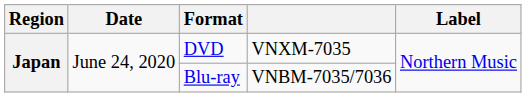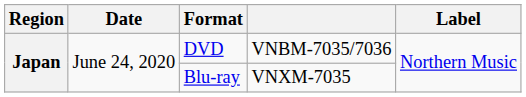 <table class="wikitable plainrowheaders">
 <tr>
 <th style="text-align:center;">Region</th>
 <th style="text-align:center;">Date</th>
 <th>Format</th>
 <th></th>
 <th>Label</th>
 </tr>
 <tr>
 <th scope="row" rowspan="2">Japan</th>
 <td rowspan="2">June 24, 2020</td>
 <td rowspan="1"><a href='#'>DVD</a></td>
-<td>VNXM-7035</td>
+<td>VNBM-7035/7036</td>
 <td rowspan="2"><a href='#'>Northern Music</a></td>
 </tr>
 <tr>
 <td><a href='#'>Blu-ray</a></td>
-<td>VNBM-7035/7036</td>
+<td>VNXM-7035</td>
 </tr>
 </table>
